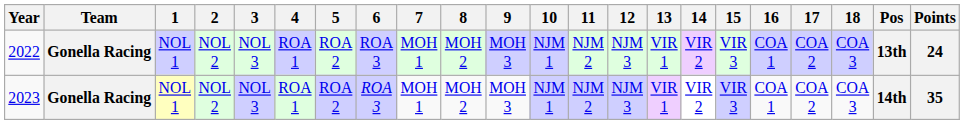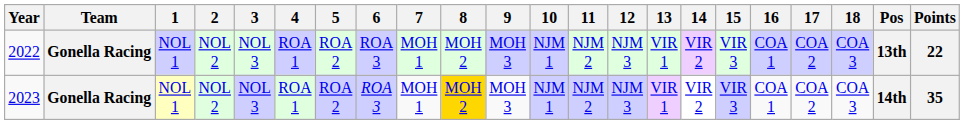 <table class="wikitable" style="text-align:center; font-size:85%">
 <tr>
 <th>Year</th>
 <th>Team</th>
 <th>1</th>
 <th>2</th>
 <th>3</th>
 <th>4</th>
 <th>5</th>
 <th>6</th>
 <th>7</th>
 <th>8</th>
 <th>9</th>
 <th>10</th>
 <th>11</th>
 <th>12</th>
 <th>13</th>
 <th>14</th>
 <th>15</th>
 <th>16</th>
 <th>17</th>
 <th>18</th>
 <th>Pos</th>
 <th>Points</th>
 </tr>
 <tr>
 <td><a href='#'>2022</a></td>
 <th nowrap>Gonella Racing</th>
 <td style="background:#CFCFFF;"><a href='#'>NOL<br>1</a><br></td>
 <td style="background:#DFFFDF;"><a href='#'>NOL<br>2</a><br></td>
 <td style="background:#DFFFDF;"><a href='#'>NOL<br>3</a><br></td>
 <td style="background:#CFCFFF;"><a href='#'>ROA<br>1</a><br></td>
 <td style="background:#DFFFDF;"><a href='#'>ROA<br>2</a><br></td>
 <td style="background:#CFCFFF;"><a href='#'>ROA<br>3</a><br></td>
 <td style="background:#DFFFDF;"><a href='#'>MOH<br>1</a><br></td>
 <td style="background:#DFFFDF;"><a href='#'>MOH<br>2</a><br></td>
 <td style="background:#CFCFFF;"><a href='#'>MOH<br>3</a><br></td>
 <td style="background:#CFCFFF;"><a href='#'>NJM<br>1</a><br></td>
 <td style="background:#DFFFDF;"><a href='#'>NJM<br>2</a><br></td>
 <td style="background:#DFFFDF;"><a href='#'>NJM<br>3</a><br></td>
 <td style="background:#DFFFDF;"><a href='#'>VIR<br>1</a><br></td>
 <td style="background:#EFCFFF;"><a href='#'>VIR<br>2</a><br></td>
 <td style="background:#DFFFDF;"><a href='#'>VIR<br>3</a><br></td>
 <td style="background:#CFCFFF;"><a href='#'>COA<br>1</a><br></td>
 <td style="background:#CFCFFF;"><a href='#'>COA<br>2</a><br></td>
 <td style="background:#CFCFFF;"><a href='#'>COA<br>3</a><br></td>
 <th>13th</th>
-<th>24</th>
+<th>22</th>
 </tr>
 <tr>
 <td><a href='#'>2023</a></td>
 <th nowrap>Gonella Racing</th>
 <td style="background:#FFFFBF;"><a href='#'>NOL<br>1</a><br></td>
 <td style="background:#DFFFDF;"><a href='#'>NOL<br>2</a><br></td>
 <td style="background:#CFCFFF;"><a href='#'>NOL<br>3</a><br></td>
 <td style="background:#DFFFDF;"><a href='#'>ROA<br>1</a><br></td>
 <td style="background:#CFCFFF;"><a href='#'>ROA<br>2</a><br></td>
 <td style="background:#CFCFFF;"><em><a href='#'>ROA<br>3</a></em><br></td>
 <td><a href='#'>MOH<br>1</a></td>
-<td><a href='#'>MOH<br>2</a></td>
+<td style="background: gold;"><a href='#'>MOH<br>2</a></td>
 <td><a href='#'>MOH<br>3</a></td>
 <td style="background:#CFCFFF;"><a href='#'>NJM<br>1</a><br></td>
 <td style="background:#CFCFFF;"><a href='#'>NJM<br>2</a><br></td>
 <td style="background:#CFCFFF;"><a href='#'>NJM<br>3</a><br></td>
 <td style="background:#EFCFFF;"><a href='#'>VIR<br>1</a><br></td>
 <td style="background:#FFFFFF;"><a href='#'>VIR<br>2</a><br></td>
 <td style="background:#CFCFFF;"><a href='#'>VIR<br>3</a><br></td>
 <td><a href='#'>COA<br>1</a></td>
 <td><a href='#'>COA<br>2</a></td>
 <td><a href='#'>COA<br>3</a></td>
 <th>14th</th>
 <th>35</th>
 </tr>
 </table>
